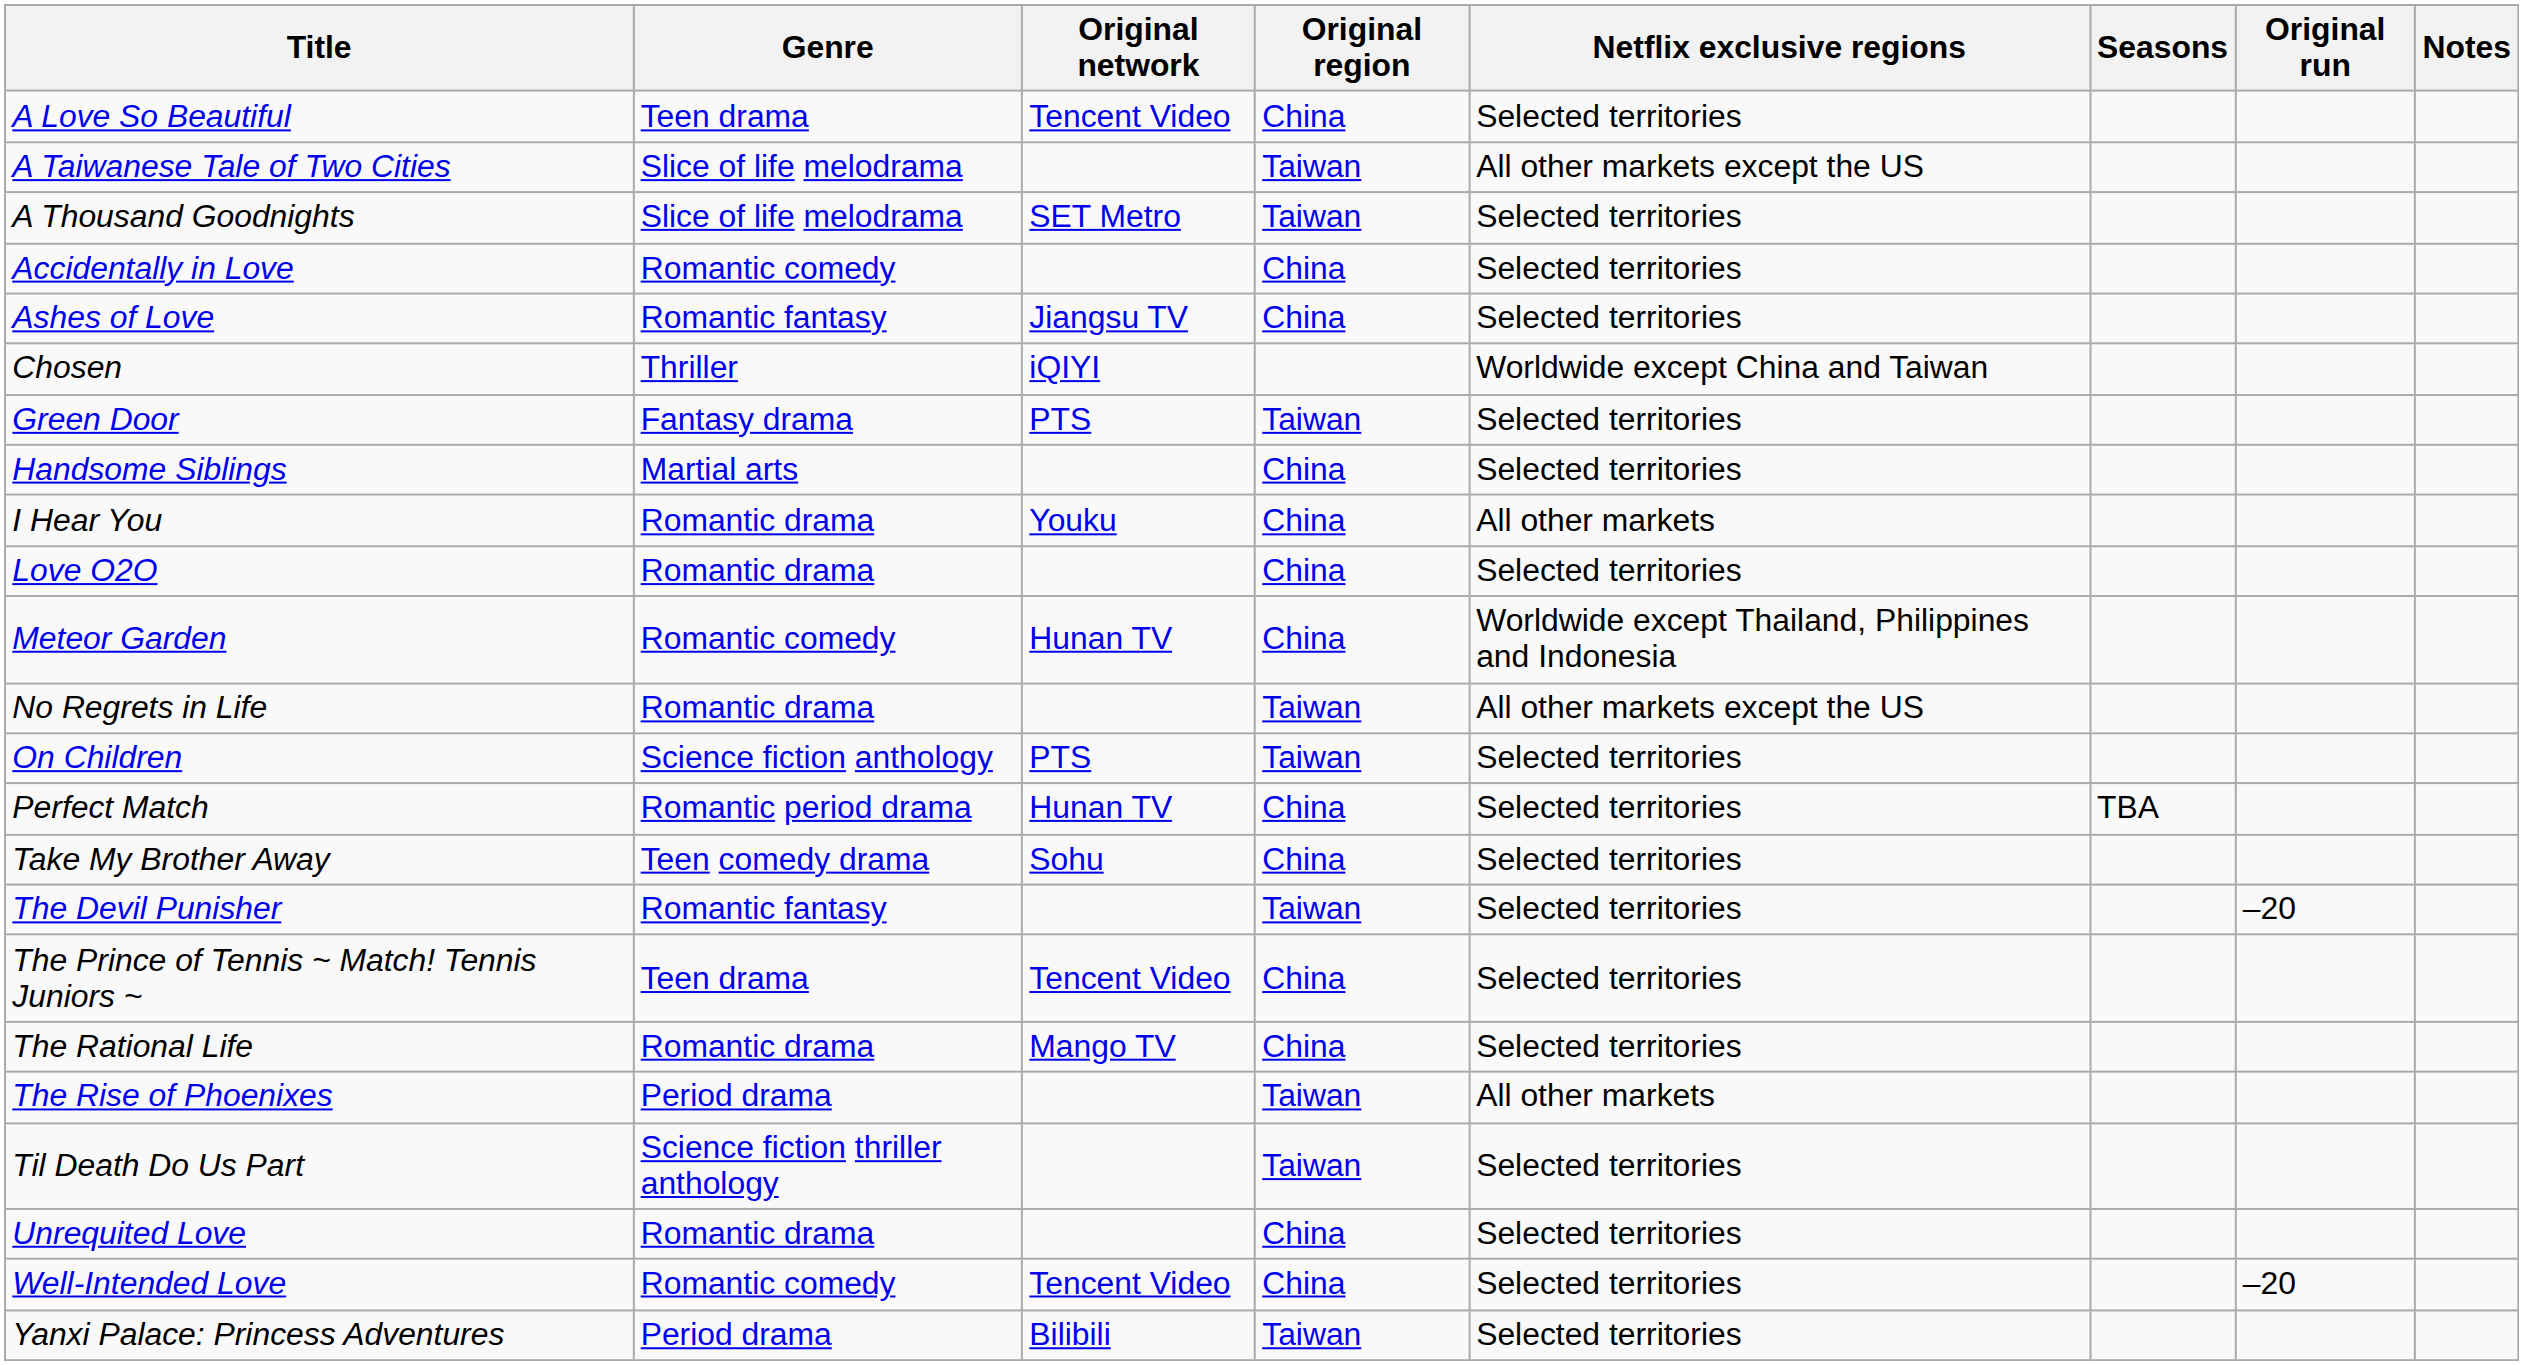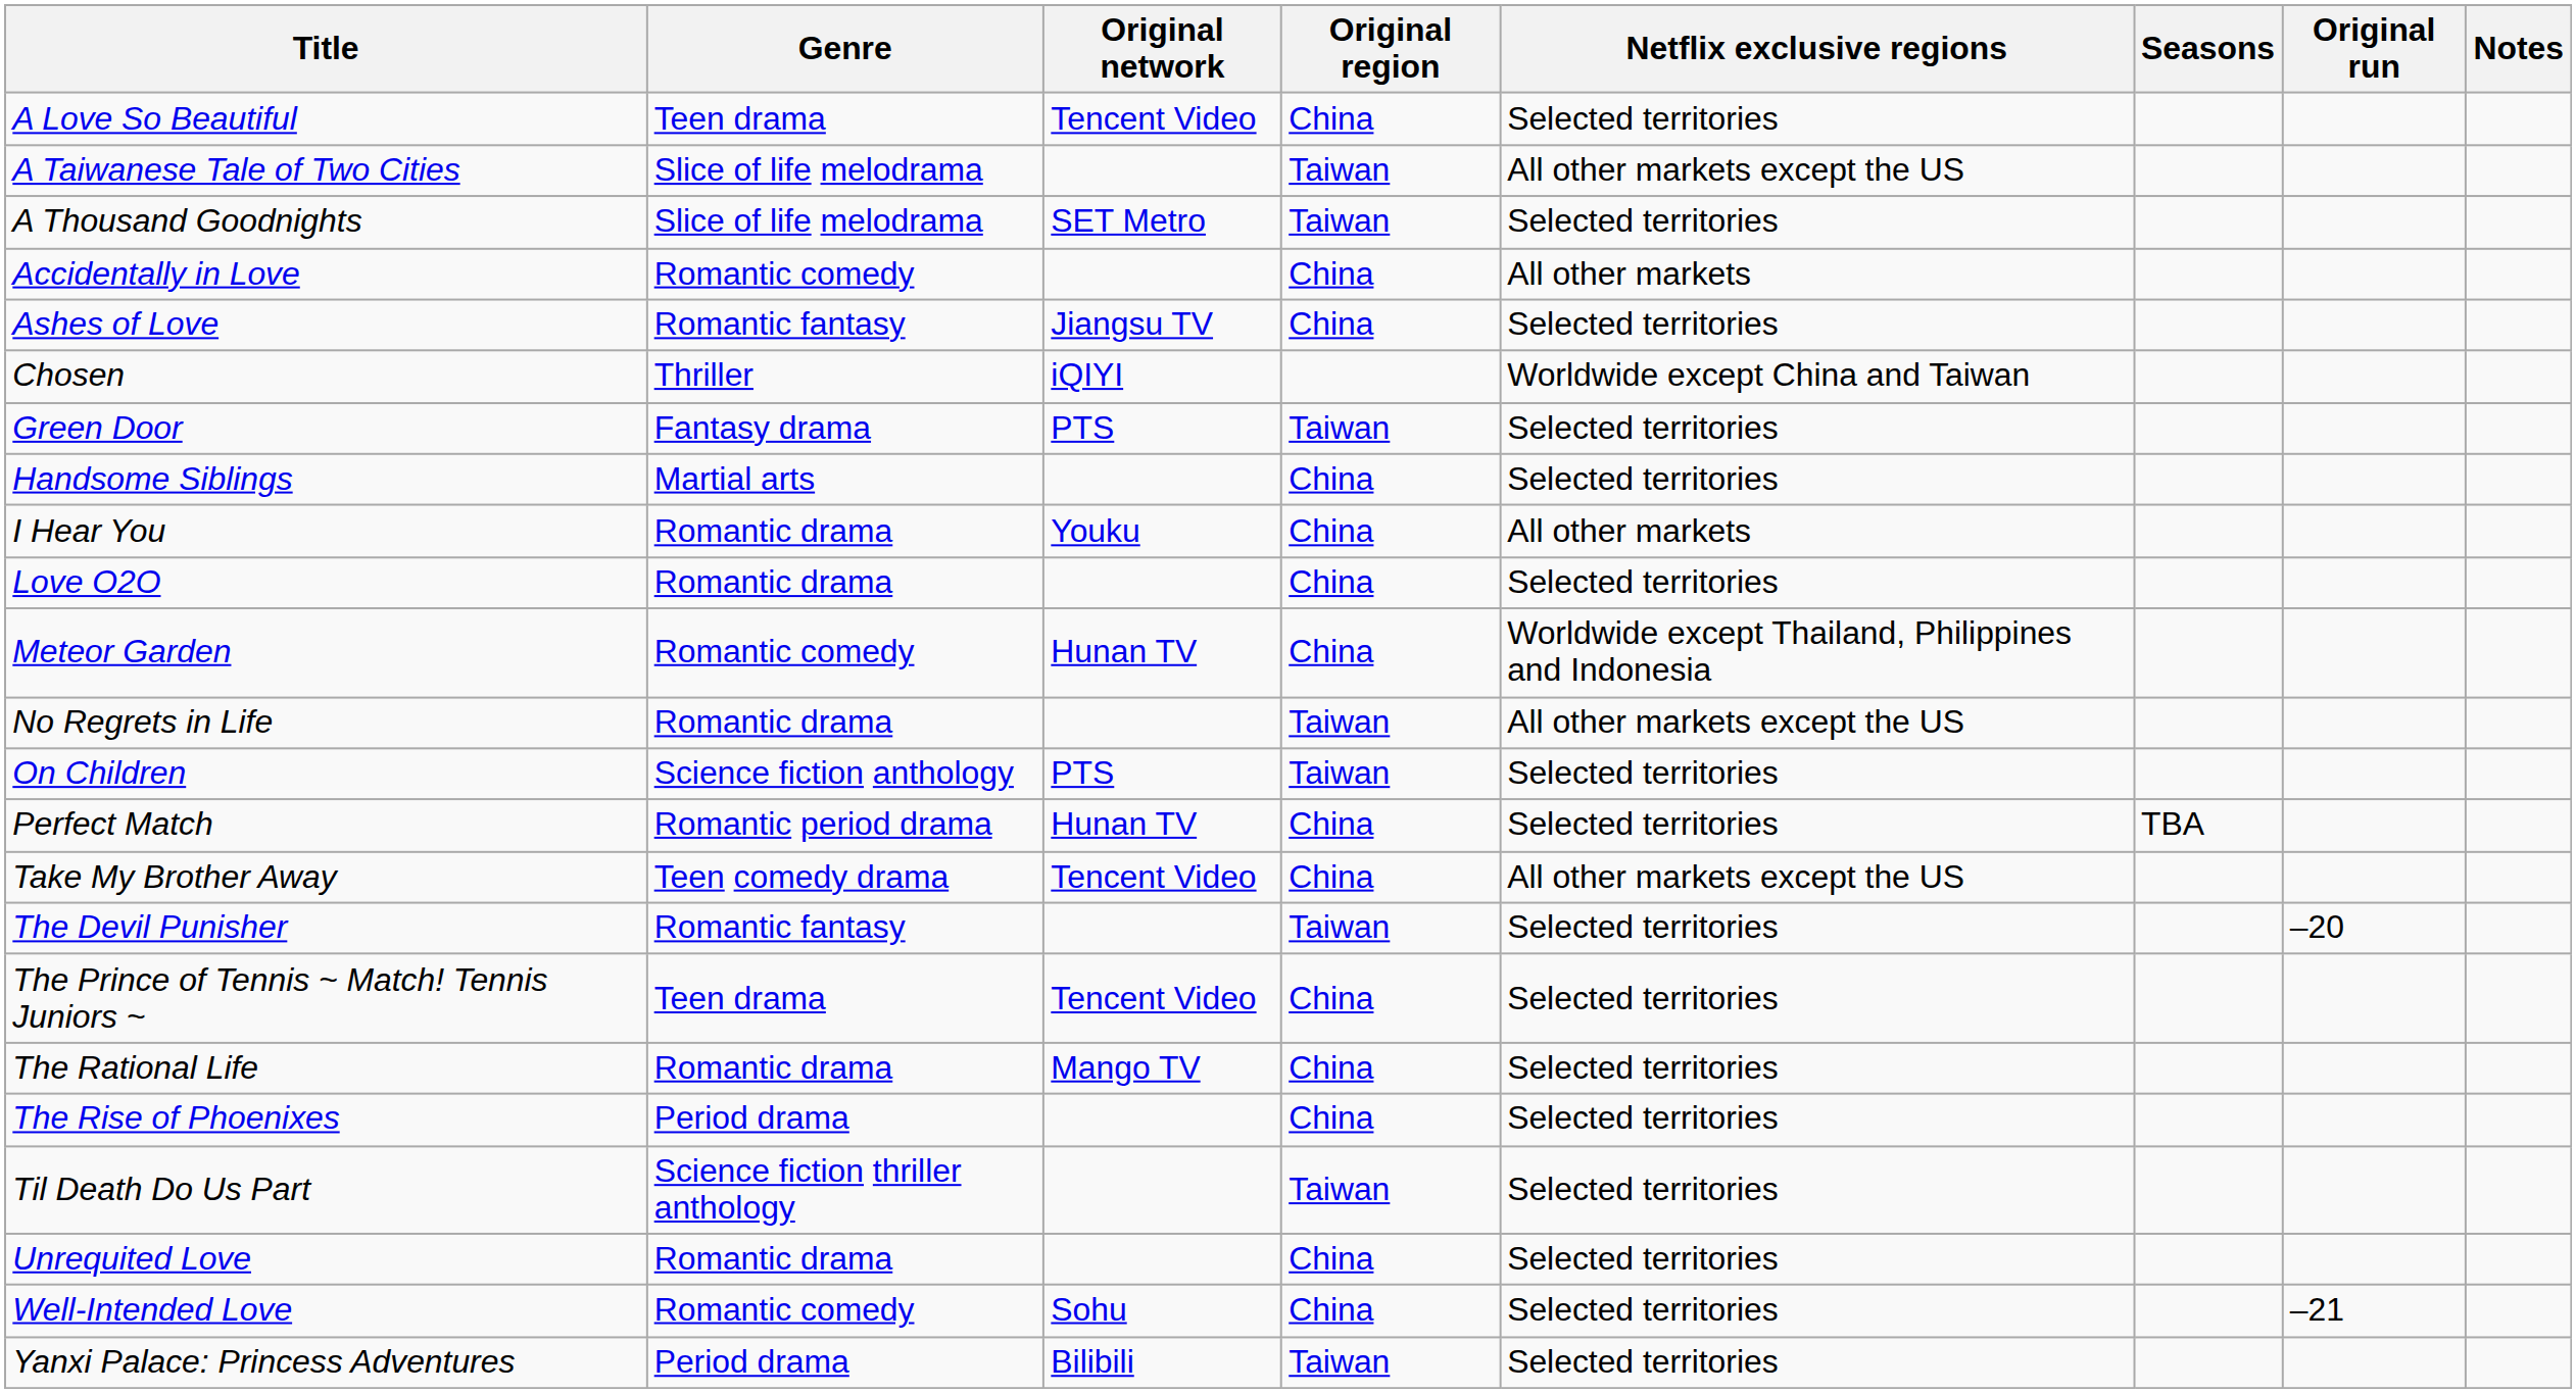 <table class="wikitable sortable" style="width:100%;">
 <tr>
 <th scope="col" style="width:25%;">Title</th>
 <th>Genre</th>
 <th>Original network</th>
 <th>Original region</th>
 <th>Netflix exclusive regions</th>
 <th>Seasons</th>
 <th>Original run</th>
 <th>Notes</th>
 </tr>
 <tr>
 <td><em><a href='#'>A Love So Beautiful</a></em></td>
 <td><a href='#'>Teen drama</a></td>
 <td><a href='#'>Tencent Video</a></td>
 <td><a href='#'>China</a></td>
 <td>Selected territories</td>
 <td></td>
 <td></td>
 <td></td>
 </tr>
 <tr>
 <td><em><a href='#'>A Taiwanese Tale of Two Cities</a></em></td>
 <td><a href='#'>Slice of life</a> <a href='#'>melodrama</a></td>
 <td></td>
 <td><a href='#'>Taiwan</a></td>
 <td>All other markets except the US</td>
 <td></td>
 <td></td>
 <td></td>
 </tr>
 <tr>
 <td><em>A Thousand Goodnights</em></td>
 <td><a href='#'>Slice of life</a> <a href='#'>melodrama</a></td>
 <td><a href='#'>SET Metro</a></td>
 <td><a href='#'>Taiwan</a></td>
 <td>Selected territories</td>
 <td></td>
 <td></td>
 <td></td>
 </tr>
 <tr>
 <td><em><a href='#'>Accidentally in Love</a></em></td>
 <td><a href='#'>Romantic comedy</a></td>
 <td></td>
 <td><a href='#'>China</a></td>
-<td>Selected territories</td>
+<td>All other markets</td>
 <td></td>
 <td></td>
 <td></td>
 </tr>
 <tr>
 <td><em><a href='#'>Ashes of Love</a></em></td>
 <td><a href='#'>Romantic fantasy</a></td>
 <td><a href='#'>Jiangsu TV</a></td>
 <td><a href='#'>China</a></td>
 <td>Selected territories</td>
 <td></td>
 <td></td>
 <td></td>
 </tr>
 <tr>
 <td><em>Chosen</em></td>
 <td><a href='#'>Thriller</a></td>
 <td><a href='#'>iQIYI</a></td>
 <td></td>
 <td>Worldwide except China and Taiwan</td>
 <td></td>
 <td></td>
 <td></td>
 </tr>
 <tr>
 <td><em><a href='#'>Green Door</a></em></td>
 <td><a href='#'>Fantasy drama</a></td>
 <td><a href='#'>PTS</a></td>
 <td><a href='#'>Taiwan</a></td>
 <td>Selected territories</td>
 <td></td>
 <td></td>
 <td></td>
 </tr>
 <tr>
 <td><em><a href='#'>Handsome Siblings</a></em></td>
 <td><a href='#'>Martial arts</a></td>
 <td></td>
 <td><a href='#'>China</a></td>
 <td>Selected territories</td>
 <td></td>
 <td></td>
 <td></td>
 </tr>
 <tr>
 <td><em>I Hear You</em></td>
 <td><a href='#'>Romantic drama</a></td>
 <td><a href='#'>Youku</a></td>
 <td><a href='#'>China</a></td>
 <td>All other markets</td>
 <td></td>
 <td></td>
 <td></td>
 </tr>
 <tr>
 <td><em><a href='#'>Love O2O</a></em></td>
 <td><a href='#'>Romantic drama</a></td>
 <td></td>
 <td><a href='#'>China</a></td>
 <td>Selected territories</td>
 <td></td>
 <td></td>
 <td></td>
 </tr>
 <tr>
 <td><em><a href='#'>Meteor Garden</a></em></td>
 <td><a href='#'>Romantic comedy</a></td>
 <td><a href='#'>Hunan TV</a></td>
 <td><a href='#'>China</a></td>
 <td>Worldwide except Thailand, Philippines and Indonesia</td>
 <td></td>
 <td></td>
 <td></td>
 </tr>
 <tr>
 <td><em>No Regrets in Life</em></td>
 <td><a href='#'>Romantic drama</a></td>
 <td></td>
 <td><a href='#'>Taiwan</a></td>
 <td>All other markets except the US</td>
 <td></td>
 <td></td>
 <td></td>
 </tr>
 <tr>
 <td><em><a href='#'>On Children</a></em></td>
 <td><a href='#'>Science fiction</a> <a href='#'>anthology</a></td>
 <td><a href='#'>PTS</a></td>
 <td><a href='#'>Taiwan</a></td>
 <td>Selected territories</td>
 <td></td>
 <td></td>
 <td></td>
 </tr>
 <tr>
 <td><em>Perfect Match</em></td>
 <td><a href='#'>Romantic</a> <a href='#'>period drama</a></td>
 <td><a href='#'>Hunan TV</a></td>
 <td><a href='#'>China</a></td>
 <td>Selected territories</td>
 <td>TBA</td>
 <td></td>
 </tr>
 <tr>
 <td><em>Take My Brother Away</em></td>
 <td><a href='#'>Teen</a> <a href='#'>comedy drama</a></td>
-<td><a href='#'>Sohu</a></td>
+<td><a href='#'>Tencent Video</a></td>
 <td><a href='#'>China</a></td>
-<td>Selected territories</td>
+<td>All other markets except the US</td>
 <td></td>
 <td></td>
 <td></td>
 </tr>
 <tr>
 <td><em><a href='#'>The Devil Punisher</a></em></td>
 <td><a href='#'>Romantic fantasy</a></td>
 <td></td>
 <td><a href='#'>Taiwan</a></td>
 <td>Selected territories</td>
 <td></td>
 <td>–20</td>
 <td></td>
 </tr>
 <tr>
 <td><em>The Prince of Tennis ~ Match! Tennis Juniors ~</em></td>
 <td><a href='#'>Teen drama</a></td>
 <td><a href='#'>Tencent Video</a></td>
 <td><a href='#'>China</a></td>
 <td>Selected territories</td>
 <td></td>
 <td></td>
 <td></td>
 </tr>
 <tr>
 <td><em>The Rational Life</em></td>
 <td><a href='#'>Romantic drama</a></td>
 <td><a href='#'>Mango TV</a></td>
 <td><a href='#'>China</a></td>
 <td>Selected territories</td>
 <td></td>
 <td></td>
 <td></td>
 </tr>
 <tr>
 <td><em><a href='#'>The Rise of Phoenixes</a></em></td>
 <td><a href='#'>Period drama</a></td>
 <td></td>
-<td><a href='#'>Taiwan</a></td>
-<td>All other markets</td>
+<td><a href='#'>China</a></td>
+<td>Selected territories</td>
 <td></td>
 <td></td>
 <td></td>
 </tr>
 <tr>
 <td><em>Til Death Do Us Part</em></td>
 <td><a href='#'>Science fiction</a> <a href='#'>thriller</a> <a href='#'>anthology</a></td>
 <td></td>
 <td><a href='#'>Taiwan</a></td>
 <td>Selected territories</td>
 <td></td>
 <td></td>
 <td></td>
 </tr>
 <tr>
 <td><em><a href='#'>Unrequited Love</a></em></td>
 <td><a href='#'>Romantic drama</a></td>
 <td></td>
 <td><a href='#'>China</a></td>
 <td>Selected territories</td>
 <td></td>
 <td></td>
 <td></td>
 </tr>
 <tr>
 <td><em><a href='#'>Well-Intended Love</a></em></td>
 <td><a href='#'>Romantic comedy</a></td>
-<td><a href='#'>Tencent Video</a></td>
+<td><a href='#'>Sohu</a></td>
 <td><a href='#'>China</a></td>
 <td>Selected territories</td>
 <td></td>
-<td>–20</td>
+<td>–21</td>
 <td></td>
 </tr>
 <tr>
 <td><em>Yanxi Palace: Princess Adventures</em></td>
 <td><a href='#'>Period drama</a></td>
 <td><a href='#'>Bilibili</a></td>
 <td><a href='#'>Taiwan</a></td>
 <td>Selected territories</td>
 <td></td>
 <td></td>
 <td></td>
 </tr>
 </table>
